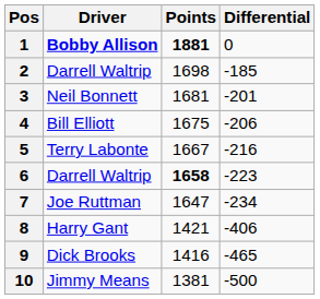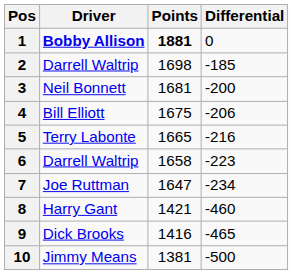 <table class="wikitable">
 <tr>
 <th>Pos</th>
 <th>Driver</th>
 <th>Points</th>
 <th>Differential</th>
 </tr>
 <tr>
 <th>1</th>
 <td><strong><a href='#'>Bobby Allison</a></strong></td>
 <td style="text-align:center;"><strong>1881</strong></td>
 <td>0</td>
 </tr>
 <tr>
 <th>2</th>
 <td><a href='#'>Darrell Waltrip</a></td>
 <td style="text-align:center;">1698</td>
 <td>-185</td>
 </tr>
 <tr>
 <th>3</th>
 <td><a href='#'>Neil Bonnett</a></td>
 <td style="text-align:center;">1681</td>
-<td>-201</td>
+<td>-200</td>
 </tr>
 <tr>
 <th>4</th>
 <td><a href='#'>Bill Elliott</a></td>
 <td style="text-align:center;">1675</td>
 <td>-206</td>
 </tr>
 <tr>
 <th>5</th>
 <td><a href='#'>Terry Labonte</a></td>
-<td style="text-align:center;">1667</td>
+<td style="text-align:center;">1665</td>
 <td>-216</td>
 </tr>
 <tr>
 <th>6</th>
 <td><a href='#'>Darrell Waltrip</a></td>
-<td style="text-align:center;"><strong>1658</strong></td>
+<td style="text-align:center;">1658</td>
 <td>-223</td>
 </tr>
 <tr>
 <th>7</th>
 <td><a href='#'>Joe Ruttman</a></td>
 <td style="text-align:center;">1647</td>
 <td>-234</td>
 </tr>
 <tr>
 <th>8</th>
 <td><a href='#'>Harry Gant</a></td>
 <td style="text-align:center;">1421</td>
-<td>-406</td>
+<td>-460</td>
 </tr>
 <tr>
 <th>9</th>
 <td><a href='#'>Dick Brooks</a></td>
 <td style="text-align:center;">1416</td>
 <td>-465</td>
 </tr>
 <tr>
 <th>10</th>
 <td><a href='#'>Jimmy Means</a></td>
 <td style="text-align:center;">1381</td>
 <td>-500</td>
 </tr>
 </table>
